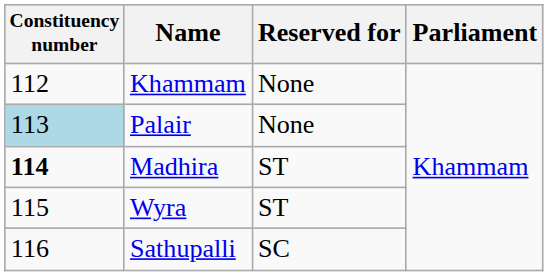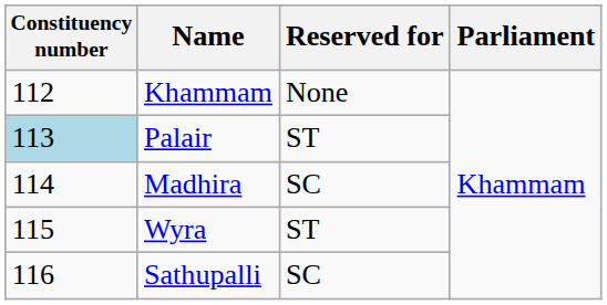 <table class="wikitable sortable">
 <tr>
 <th width="50px" style="font-size:75%">Constituency number</th>
 <th>Name</th>
 <th ! style=max-width:7em>Reserved for <small></small></th>
 <th>Parliament</th>
 </tr>
 <tr>
 <td>112</td>
 <td><a href='#'>Khammam</a></td>
 <td>None</td>
 <td rowspan="5"><a href='#'>Khammam</a></td>
 </tr>
 <tr>
 <td style="background: lightblue;">113</td>
 <td><a href='#'>Palair</a></td>
-<td>None</td>
+<td>ST</td>
 </tr>
 <tr>
-<td><strong>114</strong></td>
+<td>114</td>
 <td><a href='#'>Madhira</a></td>
-<td>ST</td>
+<td>SC</td>
 </tr>
 <tr>
 <td>115</td>
 <td><a href='#'>Wyra</a></td>
 <td>ST</td>
 </tr>
 <tr>
 <td>116</td>
 <td><a href='#'>Sathupalli</a></td>
 <td>SC</td>
 </tr>
 </table>
